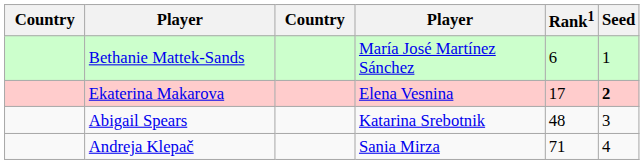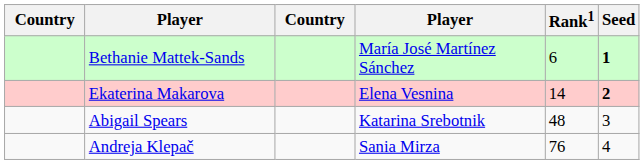 <table class="sortable wikitable">
 <tr>
 <th width="70">Country</th>
 <th width="175">Player</th>
 <th width="70">Country</th>
 <th width="175">Player</th>
 <th>Rank<sup>1</sup></th>
 <th>Seed</th>
 </tr>
 <tr style="background:#cfc;">
 <td></td>
 <td><a href='#'>Bethanie Mattek-Sands</a></td>
 <td></td>
 <td><a href='#'>María José Martínez Sánchez</a></td>
 <td>6</td>
-<td>1</td>
+<td><strong>1</strong></td>
 </tr>
 <tr style="background:#fcc;">
 <td></td>
 <td><a href='#'>Ekaterina Makarova</a></td>
 <td></td>
 <td><a href='#'>Elena Vesnina</a></td>
-<td>17</td>
+<td>14</td>
 <td><strong>2</strong></td>
 </tr>
 <tr>
 <td></td>
 <td><a href='#'>Abigail Spears</a></td>
 <td></td>
 <td><a href='#'>Katarina Srebotnik</a></td>
 <td>48</td>
 <td>3</td>
 </tr>
 <tr>
 <td></td>
 <td><a href='#'>Andreja Klepač</a></td>
 <td></td>
 <td><a href='#'>Sania Mirza</a></td>
-<td>71</td>
+<td>76</td>
 <td>4</td>
 </tr>
 </table>
